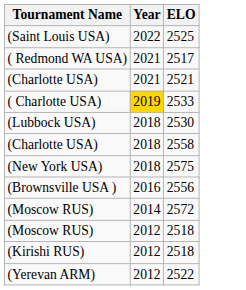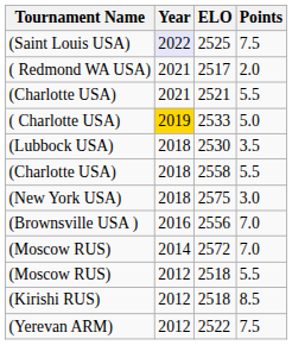 <table class="wikitable">
 <tr>
 <th>Tournament Name</th>
 <th>Year</th>
 <th>ELO</th>
+<th>Points</th>
 </tr>
 <tr>
 <td> (Saint Louis USA)</td>
-<td>2022</td>
+<td style="background: lavender;">2022</td>
 <td>2525</td>
+<td>7.5</td>
 </tr>
 <tr>
 <td> ( Redmond WA USA)</td>
 <td>2021</td>
 <td>2517</td>
+<td>2.0</td>
 </tr>
 <tr>
 <td> (Charlotte USA)</td>
 <td>2021</td>
 <td>2521</td>
+<td>5.5</td>
 </tr>
 <tr>
 <td> ( Charlotte USA)</td>
 <td style="background: gold;">2019</td>
 <td>2533</td>
+<td>5.0</td>
 </tr>
 <tr>
 <td> (Lubbock USA)</td>
 <td>2018</td>
 <td>2530</td>
+<td>3.5</td>
 </tr>
 <tr>
 <td> (Charlotte USA)</td>
 <td>2018</td>
 <td>2558</td>
+<td>5.5</td>
 </tr>
 <tr>
 <td> (New York USA)</td>
 <td>2018</td>
 <td>2575</td>
+<td>3.0</td>
 </tr>
 <tr>
 <td> (Brownsville USA )</td>
 <td>2016</td>
 <td>2556</td>
+<td>7.0</td>
 </tr>
 <tr>
 <td> (Moscow RUS)</td>
 <td>2014</td>
 <td>2572</td>
+<td>7.0</td>
 </tr>
 <tr>
 <td> (Moscow RUS)</td>
 <td>2012</td>
 <td>2518</td>
+<td>5.5</td>
 </tr>
 <tr>
 <td> (Kirishi RUS)</td>
 <td>2012</td>
 <td>2518</td>
+<td>8.5</td>
 </tr>
 <tr>
 <td> (Yerevan ARM)</td>
 <td>2012</td>
 <td>2522</td>
+<td>7.5</td>
 </tr>
 </table>
